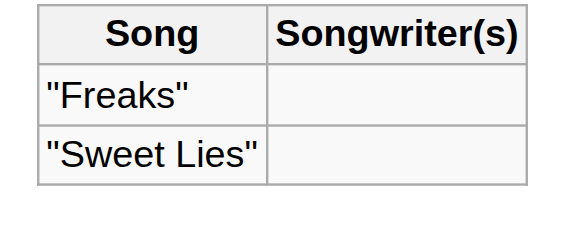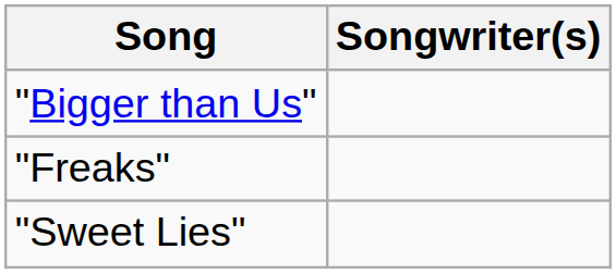 <table class="sortable wikitable" style="margin: 1em auto 1em auto;">
 <tr>
 <th>Song</th>
 <th>Songwriter(s)</th>
+</tr>
+<tr>
+<td>"<a href='#'>Bigger than Us</a>"</td>
+<td></td>
 </tr>
 <tr>
 <td>"Freaks"</td>
 <td></td>
 </tr>
 <tr>
 <td>"Sweet Lies"</td>
 <td></td>
 </tr>
 </table>
